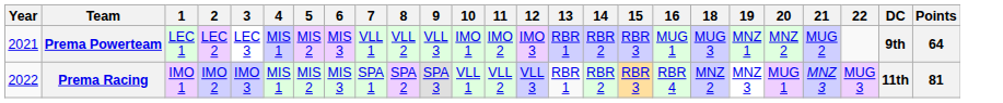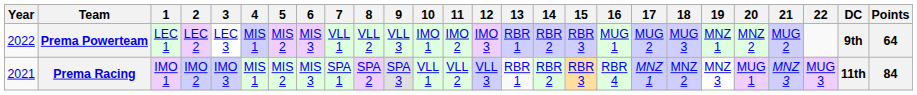 <table class="wikitable" style="text-align:center; font-size:85%">
 <tr>
 <th>Year</th>
 <th>Team</th>
 <th>1</th>
 <th>2</th>
 <th>3</th>
 <th>4</th>
 <th>5</th>
 <th>6</th>
 <th>7</th>
 <th>8</th>
 <th>9</th>
 <th>10</th>
 <th>11</th>
 <th>12</th>
 <th>13</th>
 <th>14</th>
 <th>15</th>
 <th>16</th>
+<th>17</th>
 <th>18</th>
 <th>19</th>
 <th>20</th>
 <th>21</th>
 <th>22</th>
 <th>DC</th>
 <th>Points</th>
 </tr>
 <tr>
-<td><a href='#'>2021</a></td>
+<td><a href='#'>2022</a></td>
 <th nowrap><a href='#'>Prema Powerteam</a></th>
 <td style="background:#DFFFDF;"><a href='#'>LEC<br>1</a><br></td>
 <td style="background:#EFCFFF;"><a href='#'>LEC<br>2</a><br></td>
 <td style="background:#FFFFFF;"><a href='#'>LEC<br>3</a><br></td>
 <td style="background:#CFCFFF;"><a href='#'>MIS<br>1</a><br></td>
 <td style="background:#EFCFFF;"><a href='#'>MIS<br>2</a><br></td>
 <td style="background:#EFCFFF;"><a href='#'>MIS<br>3</a><br></td>
 <td style="background:#DFFFDF;"><a href='#'>VLL<br>1</a><br></td>
 <td style="background:#DFFFDF;"><a href='#'>VLL<br>2</a><br></td>
 <td style="background:#DFFFDF;"><a href='#'>VLL<br>3</a><br></td>
 <td style="background:#DFFFDF;"><a href='#'>IMO<br>1</a><br></td>
 <td style="background:#DFFFDF;"><a href='#'>IMO<br>2</a><br></td>
 <td style="background:#EFCFFF;"><a href='#'>IMO<br>3</a><br></td>
 <td style="background:#CFCFFF;"><a href='#'>RBR<br>1</a><br></td>
 <td style="background:#CFCFFF;"><a href='#'>RBR<br>2</a><br></td>
 <td style="background:#CFCFFF;"><a href='#'>RBR<br>3</a><br></td>
 <td style="background:#DFFFDF;"><a href='#'>MUG<br>1</a><br></td>
+<td style="background:#CFCFFF;"><a href='#'>MUG<br>2</a><br></td>
 <td style="background:#CFCFFF;"><a href='#'>MUG<br>3</a><br></td>
 <td style="background:#DFFFDF;"><a href='#'>MNZ<br>1</a><br></td>
 <td style="background:#DFFFDF;"><a href='#'>MNZ<br>2</a><br></td>
 <td style="background:#CFCFFF;"><a href='#'>MUG<br>2</a><br></td>
 <td></td>
 <th>9th</th>
 <th>64</th>
 </tr>
 <tr>
-<td><a href='#'>2022</a></td>
+<td><a href='#'>2021</a></td>
 <th nowrap><a href='#'>Prema Racing</a></th>
 <td style="background:#EFCFFF;"><a href='#'>IMO<br>1</a><br></td>
 <td style="background:#CFCFFF;"><a href='#'>IMO<br>2</a><br></td>
 <td style="background:#CFCFFF;"><a href='#'>IMO<br>3</a><br></td>
 <td style="background:#DFFFDF;"><a href='#'>MIS<br>1</a><br></td>
 <td style="background:#DFFFDF;"><a href='#'>MIS<br>2</a><br></td>
 <td style="background:#DFFFDF;"><a href='#'>MIS<br>3</a><br></td>
 <td style="background:#DFFFDF;"><a href='#'>SPA<br>1</a><br></td>
 <td style="background:#EFCFFF;"><a href='#'>SPA<br>2</a><br></td>
 <td style="background:#DFDFDF;"><a href='#'>SPA<br>3</a><br></td>
 <td style="background:#DFFFDF;"><a href='#'>VLL<br>1</a><br></td>
 <td style="background:#DFFFDF;"><a href='#'>VLL<br>2</a><br></td>
 <td style="background:#CFCFFF;"><a href='#'>VLL<br>3</a><br></td>
 <td style="background:#;"><a href='#'>RBR<br>1</a></td>
 <td style="background:#DFFFDF;"><a href='#'>RBR<br>2</a><br></td>
 <td style="background:#FFDF9F;"><a href='#'>RBR<br>3</a><br></td>
 <td style="background:#DFFFDF;"><a href='#'>RBR<br>4</a><br></td>
+<td style="background:#CFCFFF;"><em><a href='#'>MNZ<br>1</a></em><br></td>
 <td style="background:#CFCFFF;"><a href='#'>MNZ<br>2</a><br></td>
 <td style="background:#FFFFFF;"><a href='#'>MNZ<br>3</a><br></td>
 <td style="background:#EFCFFF;"><a href='#'>MUG<br>1</a><br></td>
 <td style="background:#CFCFFF;"><em><a href='#'>MNZ<br>3</a></em><br></td>
 <td style="background:#EFCFFF;"><a href='#'>MUG<br>3</a><br></td>
 <th>11th</th>
-<th>81</th>
+<th>84</th>
 </tr>
 </table>
